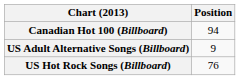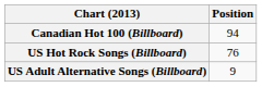 <table class="wikitable plainrowheaders sortable" style="text-align:center;">
 <tr>
 <th>Chart (2013)</th>
 <th>Position</th>
 </tr>
 <tr>
 <th scope="row">Canadian Hot 100 (<em>Billboard</em>)</th>
 <td>94</td>
 </tr>
 <tr>
+<th scope="row">US Hot Rock Songs (<em>Billboard</em>)</th>
+<td>76</td>
+</tr>
+<tr>
 <th scope="row">US Adult Alternative Songs (<em>Billboard</em>)</th>
 <td>9</td>
 </tr>
-<tr>
-<th scope="row">US Hot Rock Songs (<em>Billboard</em>)</th>
-<td>76</td>
-</tr>
 </table>
